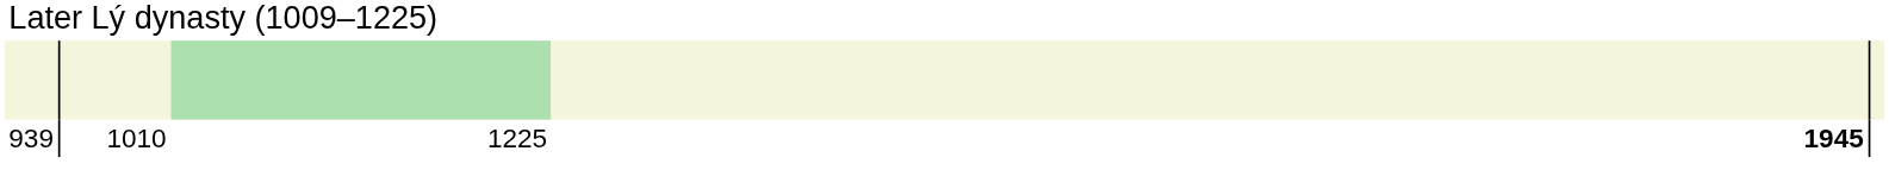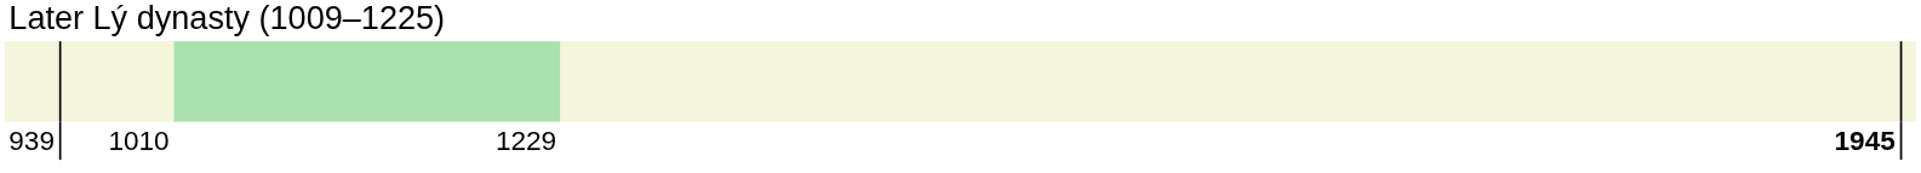 <table width="60%" cellpadding="2" cellspacing="0" style="text-align: right; font-size: 85%; border-bottom: 4px solid #FFFFFF">
 <tr>
 <td colspan="4" align="left"><big>Later Lý dynasty (1009–1225)</big></td>
 </tr>
 <tr style="background-color: #F5F5DC; height:40px;">
 <td width="10" style="border-right: 1px solid #000000"> </td>
 <td width="6%"> </td>
 <td width="21%" style="background:#ACE1AF"> </td>
 <td width="73%"> </td>
 <td width="10" style="border-left: 1px solid #000000"> </td>
 </tr>
 <tr>
 <td style="border-right: 1px solid #000000">939</td>
 <td>1010</td>
-<td>1225</td>
+<td>1229</td>
 <td><strong>1945</strong></td>
 <td style="border-left: 1px solid #000000"> </td>
 </tr>
 </table>
